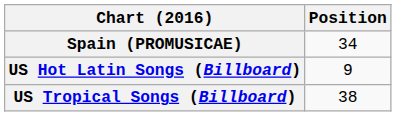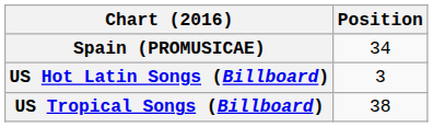 <table class="wikitable sortable plainrowheaders" style="text-align:center">
 <tr>
 <th>Chart (2016)</th>
 <th>Position</th>
 </tr>
 <tr>
 <th scope="row">Spain (PROMUSICAE)</th>
 <td align="center">34</td>
 </tr>
 <tr>
 <th scope="row">US <a href='#'>Hot Latin Songs</a> (<em><a href='#'>Billboard</a></em>)</th>
-<td>9</td>
+<td>3</td>
 </tr>
 <tr>
 <th scope="row">US <a href='#'>Tropical Songs</a> (<em><a href='#'>Billboard</a></em>)</th>
 <td>38</td>
 </tr>
 </table>
